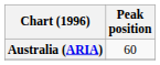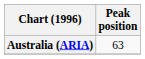 <table class="wikitable sortable plainrowheaders">
 <tr>
 <th>Chart (1996)</th>
 <th>Peak<br>position</th>
 </tr>
 <tr>
 <th scope="row">Australia (<a href='#'>ARIA</a>)</th>
-<td align="center">60</td>
+<td align="center">63</td>
 </tr>
 <tr>
 </tr>
 <tr>
 </tr>
 <tr>
 </tr>
 <tr>
 </tr>
 </table>
